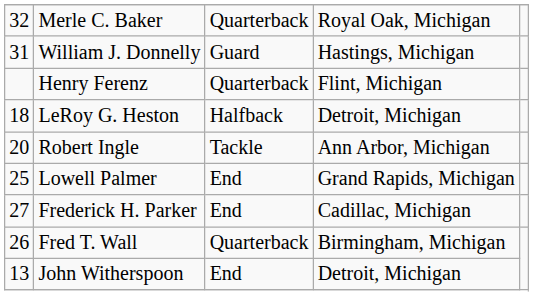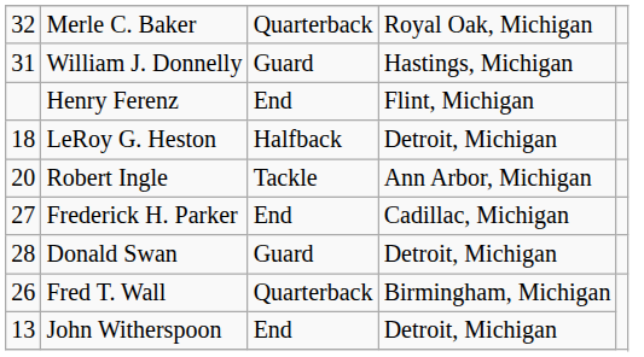 <table class="wikitable">
 <tr>
 </tr>
 <tr>
 <td>32</td>
 <td>Merle C. Baker</td>
 <td>Quarterback</td>
 <td>Royal Oak, Michigan</td>
 <td></td>
 </tr>
 <tr>
 <td>31</td>
 <td>William J. Donnelly</td>
 <td>Guard</td>
 <td>Hastings, Michigan</td>
 <td></td>
 </tr>
 <tr>
 <td></td>
 <td>Henry Ferenz</td>
-<td>Quarterback</td>
+<td>End</td>
 <td>Flint, Michigan</td>
 <td></td>
 </tr>
 <tr>
 <td>18</td>
 <td>LeRoy G. Heston</td>
 <td>Halfback</td>
 <td>Detroit, Michigan</td>
 <td></td>
 </tr>
 <tr>
 <td>20</td>
 <td>Robert Ingle</td>
 <td>Tackle</td>
 <td>Ann Arbor, Michigan</td>
 <td></td>
 </tr>
-<tr |>
-<td>25</td>
-<td>Lowell Palmer</td>
-<td>End</td>
-<td>Grand Rapids, Michigan</td>
-<td></td>
-</tr>
 <tr>
 <td>27</td>
 <td>Frederick H. Parker</td>
 <td>End</td>
 <td>Cadillac, Michigan</td>
+<td></td>
+</tr>
+<tr>
+<td>28</td>
+<td>Donald Swan</td>
+<td>Guard</td>
+<td>Detroit, Michigan</td>
 <td></td>
 </tr>
 <tr>
 <td>26</td>
 <td>Fred T. Wall</td>
 <td>Quarterback</td>
 <td>Birmingham, Michigan</td>
 </tr>
 <tr>
 <td>13</td>
 <td>John Witherspoon</td>
 <td>End</td>
 <td>Detroit, Michigan</td>
 </tr>
 <tr>
 </tr>
 </table>
